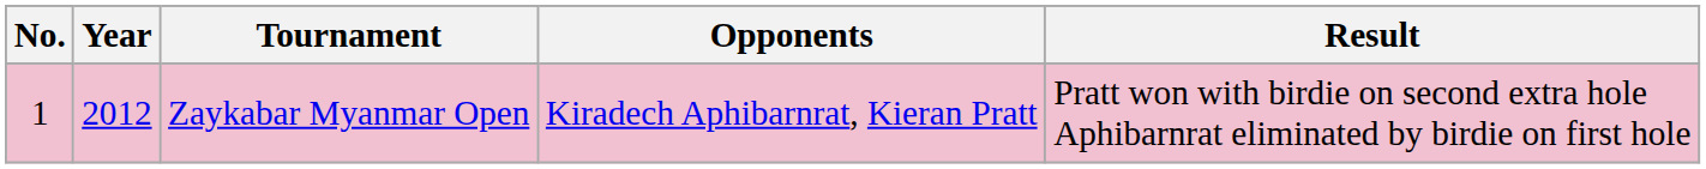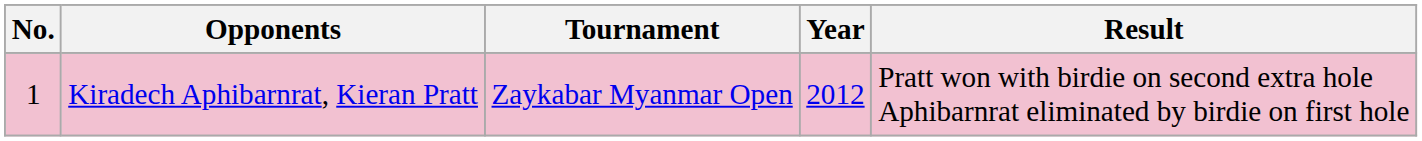 <table class="wikitable" style="font-size:95%;">
 <tr>
 <th>No.</th>
+<th>Opponents</th>
+<th>Tournament</th>
 <th>Year</th>
-<th>Tournament</th>
-<th>Opponents</th>
 <th>Result</th>
 </tr>
 <tr style="background:#F2C1D1;">
 <td align=center>1</td>
+<td> <a href='#'>Kiradech Aphibarnrat</a>,  <a href='#'>Kieran Pratt</a></td>
+<td><a href='#'>Zaykabar Myanmar Open</a></td>
 <td><a href='#'>2012</a></td>
-<td><a href='#'>Zaykabar Myanmar Open</a></td>
-<td> <a href='#'>Kiradech Aphibarnrat</a>,  <a href='#'>Kieran Pratt</a></td>
 <td>Pratt won with birdie on second extra hole<br>Aphibarnrat eliminated by birdie on first hole</td>
 </tr>
 </table>
